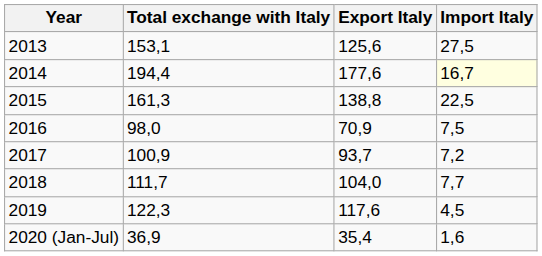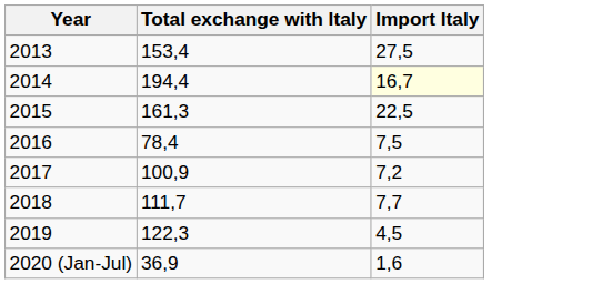 <table class="wikitable">
 <tr>
 <th>Year</th>
 <th>Total exchange with Italy</th>
-<th>Export Italy</th>
 <th>Import Italy</th>
 </tr>
 <tr>
 <td>2013</td>
-<td>153,1</td>
-<td>125,6</td>
+<td>153,4</td>
 <td>27,5</td>
 </tr>
 <tr>
 <td>2014</td>
 <td>194,4</td>
-<td>177,6</td>
 <td style="background: lightyellow;">16,7</td>
 </tr>
 <tr>
 <td>2015</td>
 <td>161,3</td>
-<td>138,8</td>
 <td>22,5</td>
 </tr>
 <tr>
 <td>2016</td>
-<td>98,0</td>
-<td>70,9</td>
+<td>78,4</td>
 <td>7,5</td>
 </tr>
 <tr>
 <td>2017</td>
 <td>100,9</td>
-<td>93,7</td>
 <td>7,2</td>
 </tr>
 <tr>
 <td>2018</td>
 <td>111,7</td>
-<td>104,0</td>
 <td>7,7</td>
 </tr>
 <tr>
 <td>2019</td>
 <td>122,3</td>
-<td>117,6</td>
 <td>4,5</td>
 </tr>
 <tr>
 <td>2020 (Jan-Jul)</td>
 <td>36,9</td>
-<td>35,4</td>
 <td>1,6</td>
 </tr>
 </table>
